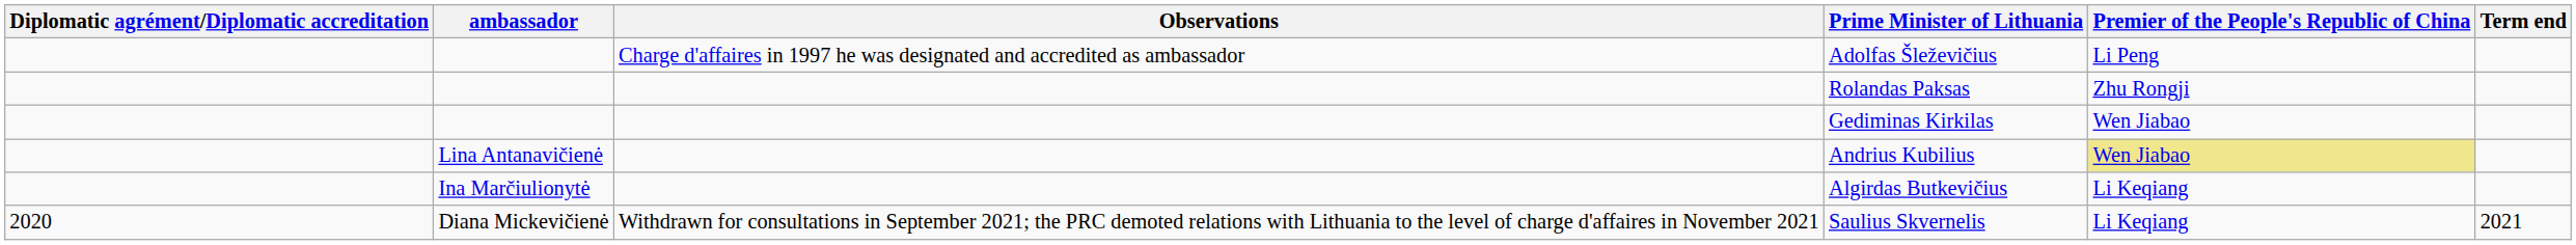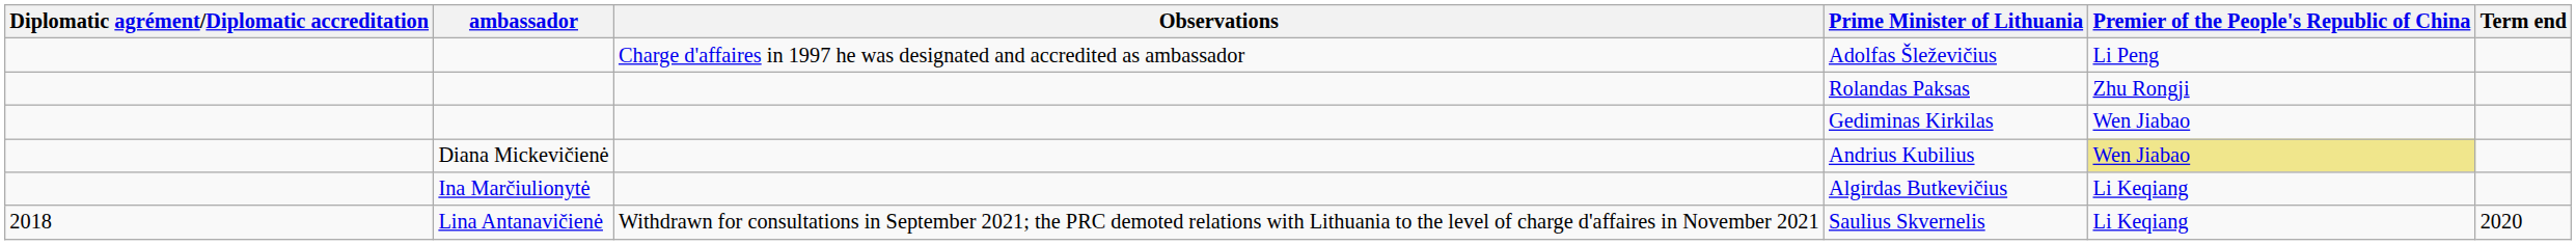 <table class="wikitable sortable">
 <tr>
 <th>Diplomatic <a href='#'>agrément</a>/<a href='#'>Diplomatic accreditation</a></th>
 <th><a href='#'>ambassador</a></th>
 <th>Observations</th>
 <th><a href='#'>Prime Minister of Lithuania</a></th>
 <th><a href='#'>Premier of the People's Republic of China</a></th>
 <th>Term end</th>
 </tr>
 <tr>
 <td></td>
 <td></td>
 <td><a href='#'>Charge d'affaires</a> in 1997 he was designated and accredited as ambassador</td>
 <td><a href='#'>Adolfas Šleževičius</a></td>
 <td><a href='#'>Li Peng</a></td>
 <td></td>
 </tr>
 <tr>
 <td></td>
 <td></td>
 <td></td>
 <td><a href='#'>Rolandas Paksas</a></td>
 <td><a href='#'>Zhu Rongji</a></td>
 <td></td>
 </tr>
 <tr>
 <td></td>
 <td></td>
 <td></td>
 <td><a href='#'>Gediminas Kirkilas</a></td>
 <td><a href='#'>Wen Jiabao</a></td>
 <td></td>
 </tr>
 <tr>
 <td></td>
-<td><a href='#'>Lina Antanavičienė</a></td>
+<td>Diana Mickevičienė</td>
 <td></td>
 <td><a href='#'>Andrius Kubilius</a></td>
 <td style="background: khaki;"><a href='#'>Wen Jiabao</a></td>
 <td></td>
 </tr>
 <tr>
 <td></td>
 <td><a href='#'>Ina Marčiulionytė</a></td>
 <td></td>
 <td><a href='#'>Algirdas Butkevičius</a></td>
 <td><a href='#'>Li Keqiang</a></td>
 <td></td>
 </tr>
 <tr>
-<td>2020</td>
-<td>Diana Mickevičienė</td>
+<td>2018</td>
+<td><a href='#'>Lina Antanavičienė</a></td>
 <td>Withdrawn for consultations in September 2021; the PRC demoted relations with Lithuania to the level of charge d'affaires in November 2021</td>
 <td><a href='#'>Saulius Skvernelis</a></td>
 <td><a href='#'>Li Keqiang</a></td>
-<td>2021</td>
+<td>2020</td>
 </tr>
 </table>
